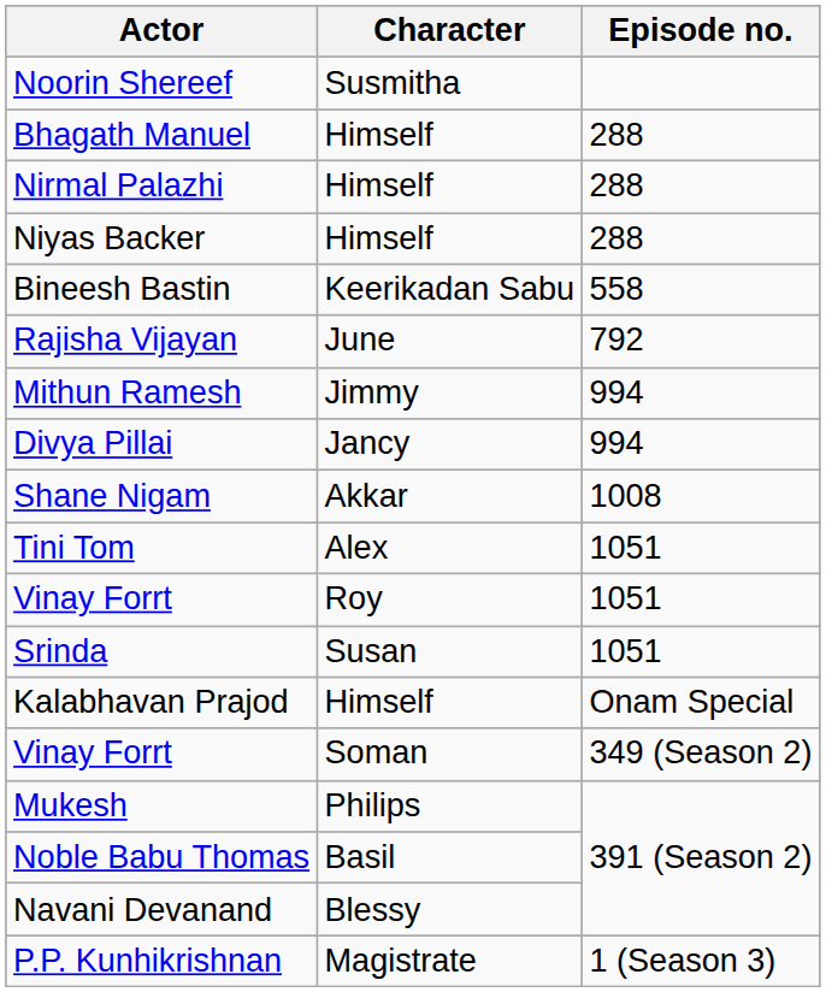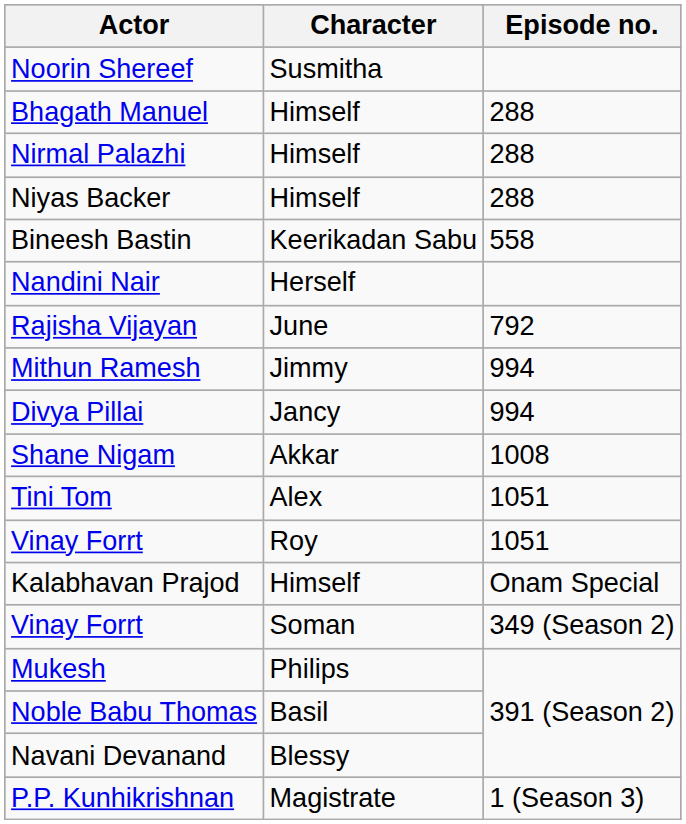 <table class="wikitable sortable mw-collapsible mw-collapsed">
 <tr>
 <th>Actor</th>
 <th>Character</th>
 <th>Episode no.</th>
 </tr>
 <tr>
 <td><a href='#'>Noorin Shereef</a></td>
 <td>Susmitha</td>
 <td></td>
 </tr>
 <tr>
 <td><a href='#'>Bhagath Manuel</a></td>
 <td>Himself</td>
 <td>288</td>
 </tr>
 <tr>
 <td><a href='#'>Nirmal Palazhi</a></td>
 <td>Himself</td>
 <td>288</td>
 </tr>
 <tr>
 <td>Niyas Backer</td>
 <td>Himself</td>
 <td>288</td>
 </tr>
 <tr>
 <td>Bineesh Bastin</td>
 <td>Keerikadan Sabu</td>
 <td>558</td>
 </tr>
 <tr>
+<td><a href='#'>Nandini Nair</a></td>
+<td>Herself</td>
+<td></td>
+</tr>
+<tr>
 <td><a href='#'>Rajisha Vijayan</a></td>
 <td>June</td>
 <td>792</td>
 </tr>
 <tr>
 <td><a href='#'>Mithun Ramesh</a></td>
 <td>Jimmy</td>
 <td>994</td>
 </tr>
 <tr>
 <td><a href='#'>Divya Pillai</a></td>
 <td>Jancy</td>
 <td>994</td>
 </tr>
 <tr>
 <td><a href='#'>Shane Nigam</a></td>
 <td>Akkar</td>
 <td>1008</td>
 </tr>
 <tr>
 <td><a href='#'>Tini Tom</a></td>
 <td>Alex</td>
 <td>1051</td>
 </tr>
 <tr>
 <td><a href='#'>Vinay Forrt</a></td>
 <td>Roy</td>
-<td>1051</td>
-</tr>
-<tr>
-<td><a href='#'>Srinda</a></td>
-<td>Susan</td>
 <td>1051</td>
 </tr>
 <tr>
 <td>Kalabhavan Prajod</td>
 <td>Himself</td>
 <td>Onam Special</td>
 </tr>
 <tr>
 <td><a href='#'>Vinay Forrt</a></td>
 <td>Soman</td>
 <td>349 (Season 2)</td>
 </tr>
 <tr>
 <td><a href='#'>Mukesh</a></td>
 <td>Philips</td>
 <td rowspan="3">391 (Season 2)</td>
 </tr>
 <tr>
 <td><a href='#'>Noble Babu Thomas</a></td>
 <td>Basil</td>
 </tr>
 <tr>
 <td>Navani Devanand</td>
 <td>Blessy</td>
 </tr>
 <tr>
 <td><a href='#'>P.P. Kunhikrishnan</a></td>
 <td>Magistrate</td>
 <td>1 (Season 3)</td>
 </tr>
 </table>
